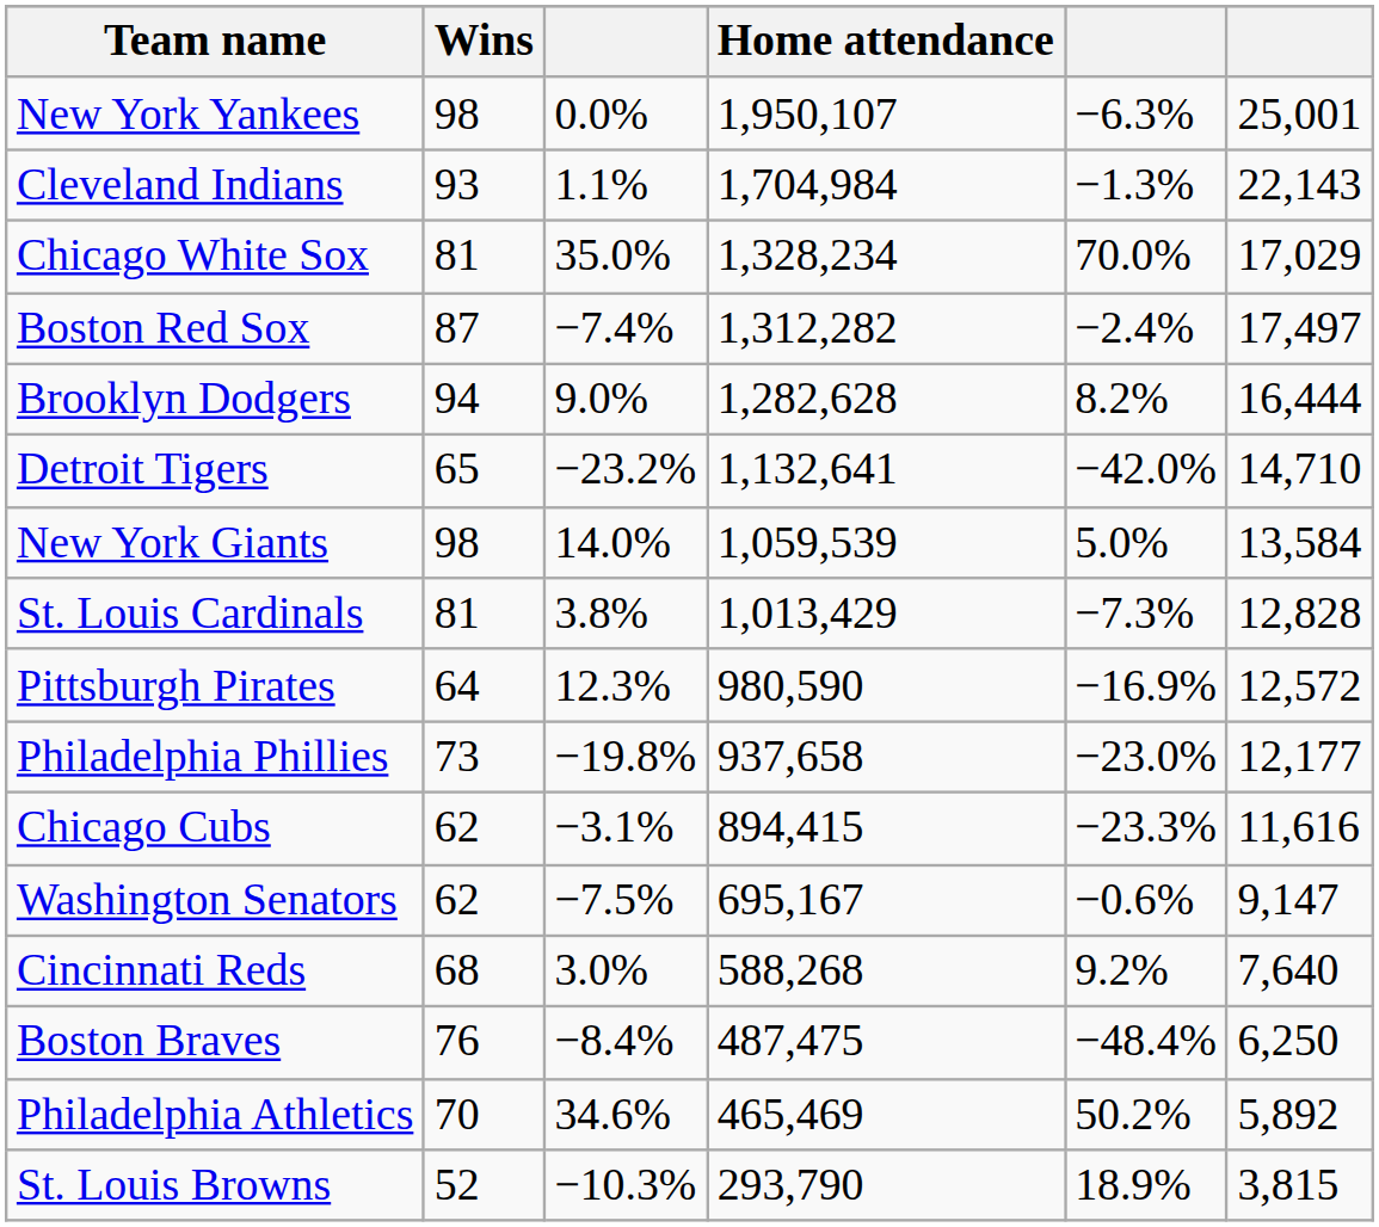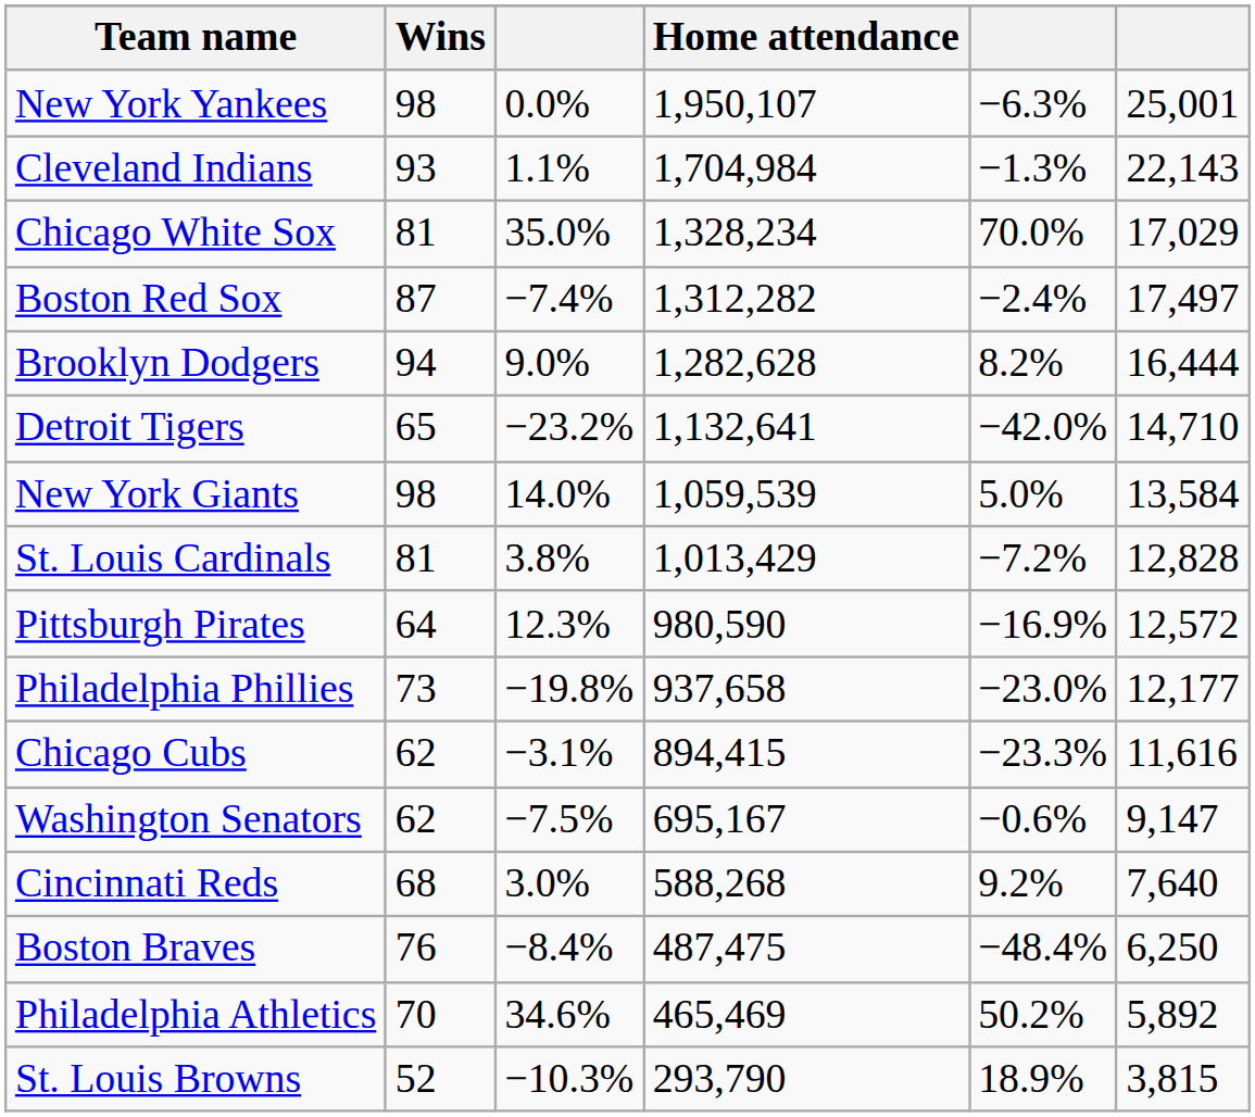 <table class="wikitable sortable">
 <tr style="text-align:center; font-size:larger;">
 </tr>
 <tr>
 <th>Team name</th>
 <th>Wins</th>
 <th></th>
 <th>Home attendance</th>
 <th></th>
 <th></th>
 </tr>
 <tr>
 <td><a href='#'>New York Yankees</a></td>
 <td>98</td>
 <td>0.0%</td>
 <td>1,950,107</td>
 <td>−6.3%</td>
 <td>25,001</td>
 </tr>
 <tr>
 <td><a href='#'>Cleveland Indians</a></td>
 <td>93</td>
 <td>1.1%</td>
 <td>1,704,984</td>
 <td>−1.3%</td>
 <td>22,143</td>
 </tr>
 <tr>
 <td><a href='#'>Chicago White Sox</a></td>
 <td>81</td>
 <td>35.0%</td>
 <td>1,328,234</td>
 <td>70.0%</td>
 <td>17,029</td>
 </tr>
 <tr>
 <td><a href='#'>Boston Red Sox</a></td>
 <td>87</td>
 <td>−7.4%</td>
 <td>1,312,282</td>
 <td>−2.4%</td>
 <td>17,497</td>
 </tr>
 <tr>
 <td><a href='#'>Brooklyn Dodgers</a></td>
 <td>94</td>
 <td>9.0%</td>
 <td>1,282,628</td>
 <td>8.2%</td>
 <td>16,444</td>
 </tr>
 <tr>
 <td><a href='#'>Detroit Tigers</a></td>
 <td>65</td>
 <td>−23.2%</td>
 <td>1,132,641</td>
 <td>−42.0%</td>
 <td>14,710</td>
 </tr>
 <tr>
 <td><a href='#'>New York Giants</a></td>
 <td>98</td>
 <td>14.0%</td>
 <td>1,059,539</td>
 <td>5.0%</td>
 <td>13,584</td>
 </tr>
 <tr>
 <td><a href='#'>St. Louis Cardinals</a></td>
 <td>81</td>
 <td>3.8%</td>
 <td>1,013,429</td>
-<td>−7.3%</td>
+<td>−7.2%</td>
 <td>12,828</td>
 </tr>
 <tr>
 <td><a href='#'>Pittsburgh Pirates</a></td>
 <td>64</td>
 <td>12.3%</td>
 <td>980,590</td>
 <td>−16.9%</td>
 <td>12,572</td>
 </tr>
 <tr>
 <td><a href='#'>Philadelphia Phillies</a></td>
 <td>73</td>
 <td>−19.8%</td>
 <td>937,658</td>
 <td>−23.0%</td>
 <td>12,177</td>
 </tr>
 <tr>
 <td><a href='#'>Chicago Cubs</a></td>
 <td>62</td>
 <td>−3.1%</td>
 <td>894,415</td>
 <td>−23.3%</td>
 <td>11,616</td>
 </tr>
 <tr>
 <td><a href='#'>Washington Senators</a></td>
 <td>62</td>
 <td>−7.5%</td>
 <td>695,167</td>
 <td>−0.6%</td>
 <td>9,147</td>
 </tr>
 <tr>
 <td><a href='#'>Cincinnati Reds</a></td>
 <td>68</td>
 <td>3.0%</td>
 <td>588,268</td>
 <td>9.2%</td>
 <td>7,640</td>
 </tr>
 <tr>
 <td><a href='#'>Boston Braves</a></td>
 <td>76</td>
 <td>−8.4%</td>
 <td>487,475</td>
 <td>−48.4%</td>
 <td>6,250</td>
 </tr>
 <tr>
 <td><a href='#'>Philadelphia Athletics</a></td>
 <td>70</td>
 <td>34.6%</td>
 <td>465,469</td>
 <td>50.2%</td>
 <td>5,892</td>
 </tr>
 <tr>
 <td><a href='#'>St. Louis Browns</a></td>
 <td>52</td>
 <td>−10.3%</td>
 <td>293,790</td>
 <td>18.9%</td>
 <td>3,815</td>
 </tr>
 </table>
